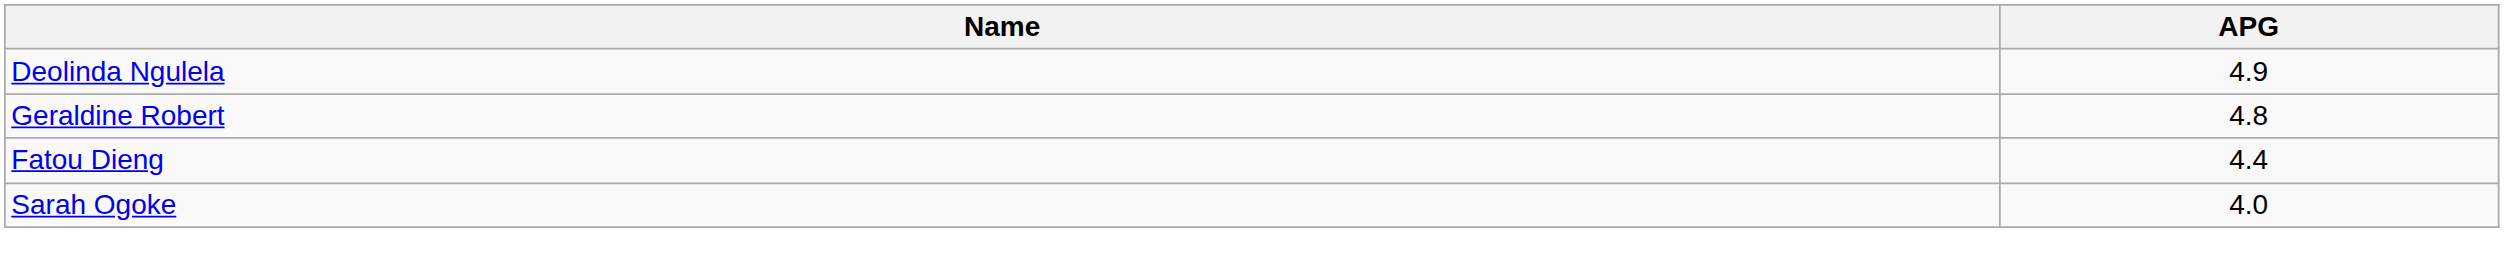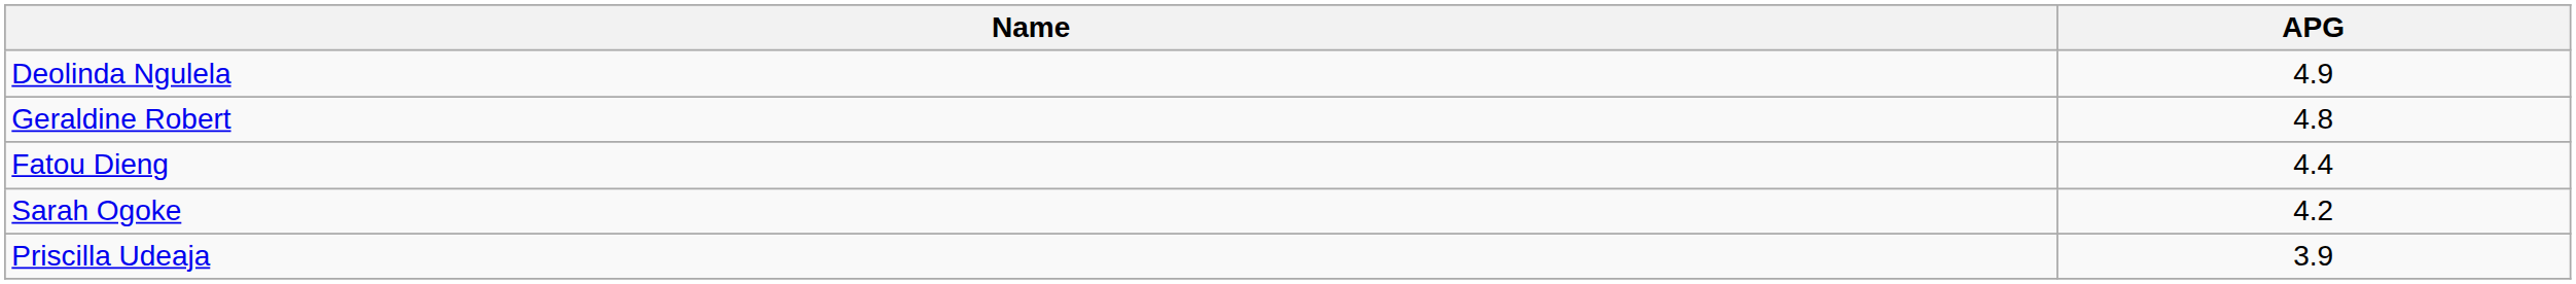 <table class=wikitable width="90%">
 <tr>
 <th width="80%">Name</th>
 <th width="20%">APG</th>
 </tr>
 <tr>
 <td> <a href='#'>Deolinda Ngulela</a></td>
 <td align=center>4.9</td>
 </tr>
 <tr>
 <td> <a href='#'>Geraldine Robert</a></td>
 <td align=center>4.8</td>
 </tr>
 <tr>
 <td> <a href='#'>Fatou Dieng</a></td>
 <td align=center>4.4</td>
 </tr>
 <tr>
 <td> <a href='#'>Sarah Ogoke</a></td>
-<td align=center>4.0</td>
+<td align=center>4.2</td>
+</tr>
+<tr>
+<td> <a href='#'>Priscilla Udeaja</a></td>
+<td align=center>3.9</td>
 </tr>
 </table>
